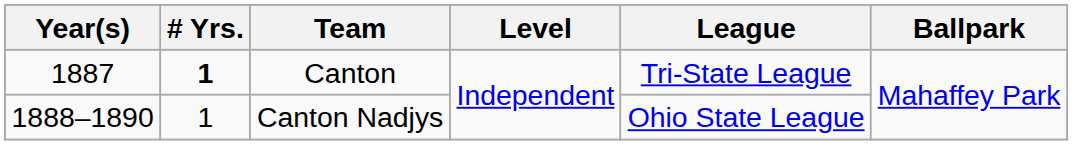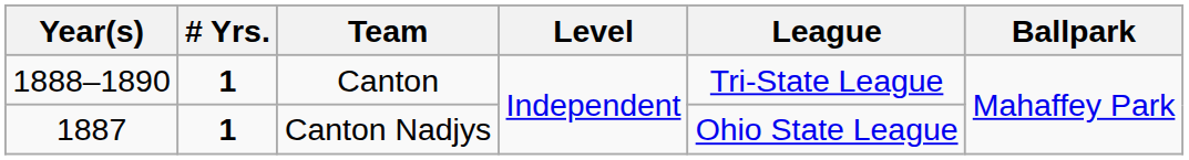 <table class="wikitable" style="text-align:center; font-size: 95%;">
 <tr>
 <th>Year(s)</th>
 <th># Yrs.</th>
 <th>Team</th>
 <th>Level</th>
 <th>League</th>
 <th>Ballpark</th>
 </tr>
 <tr>
-<td>1887</td>
+<td>1888–1890</td>
 <td><strong>1</strong></td>
 <td>Canton</td>
 <td rowspan=2><a href='#'>Independent</a></td>
 <td><a href='#'>Tri-State League</a></td>
 <td rowspan=2><a href='#'>Mahaffey Park</a></td>
 </tr>
 <tr>
-<td>1888–1890</td>
-<td>1</td>
+<td>1887</td>
+<td><strong>1</strong></td>
 <td>Canton Nadjys</td>
 <td><a href='#'>Ohio State League</a></td>
 </tr>
 </table>
